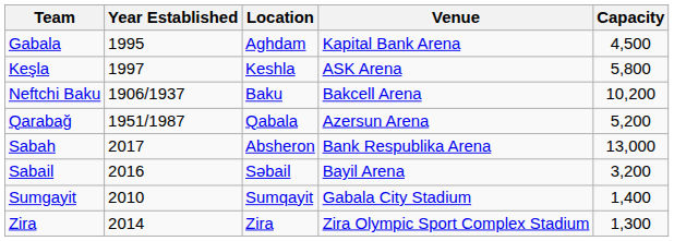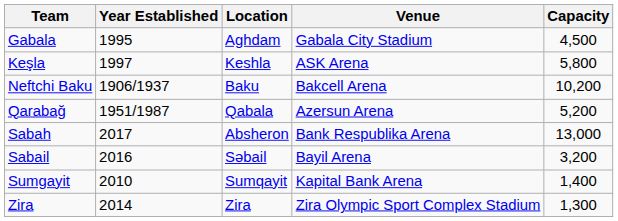 <table class="wikitable sortable">
 <tr>
 <th>Team</th>
 <th>Year Established</th>
 <th>Location</th>
 <th>Venue</th>
 <th>Capacity</th>
 </tr>
 <tr>
 <td><a href='#'>Gabala</a></td>
 <td>1995</td>
 <td><a href='#'>Aghdam</a></td>
-<td><a href='#'>Kapital Bank Arena</a></td>
+<td><a href='#'>Gabala City Stadium</a></td>
 <td align="center">4,500</td>
 </tr>
 <tr>
 <td><a href='#'>Keşla</a></td>
 <td>1997</td>
 <td><a href='#'>Keshla</a></td>
 <td><a href='#'>ASK Arena</a></td>
 <td align="center">5,800</td>
 </tr>
 <tr>
 <td><a href='#'>Neftchi Baku</a></td>
 <td>1906/1937</td>
 <td><a href='#'>Baku</a></td>
 <td><a href='#'>Bakcell Arena</a></td>
 <td align="center">10,200</td>
 </tr>
 <tr>
 <td><a href='#'>Qarabağ</a></td>
 <td>1951/1987</td>
 <td><a href='#'>Qabala</a></td>
 <td><a href='#'>Azersun Arena</a></td>
 <td align="center">5,200</td>
 </tr>
 <tr>
 <td><a href='#'>Sabah</a></td>
 <td>2017</td>
 <td><a href='#'>Absheron</a></td>
 <td><a href='#'>Bank Respublika Arena</a></td>
 <td align="center">13,000</td>
 </tr>
 <tr>
 <td><a href='#'>Sabail</a></td>
 <td>2016</td>
 <td><a href='#'>Səbail</a></td>
 <td><a href='#'>Bayil Arena</a></td>
 <td align="center">3,200</td>
 </tr>
 <tr>
 <td><a href='#'>Sumgayit</a></td>
 <td>2010</td>
 <td><a href='#'>Sumqayit</a></td>
-<td><a href='#'>Gabala City Stadium</a></td>
+<td><a href='#'>Kapital Bank Arena</a></td>
 <td align="center">1,400</td>
 </tr>
 <tr>
 <td><a href='#'>Zira</a></td>
 <td>2014</td>
 <td><a href='#'>Zira</a></td>
 <td><a href='#'>Zira Olympic Sport Complex Stadium</a></td>
 <td align="center">1,300</td>
 </tr>
 </table>
